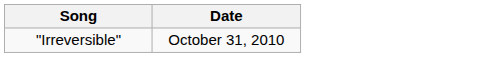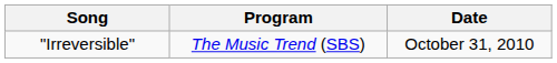 <table class="wikitable">
 <tr>
 <th style="width:150px;">Song</th>
+<th style="width:200px;">Program</th>
 <th style="width:150px;">Date</th>
 </tr>
 <tr>
 <td style="text-align:center;">"Irreversible"</td>
+<td style="text-align:center;"><em><a href='#'>The Music Trend</a></em> (<a href='#'>SBS</a>)</td>
 <td style="text-align:center;">October 31, 2010</td>
 </tr>
 </table>
